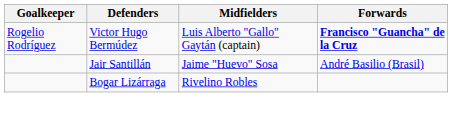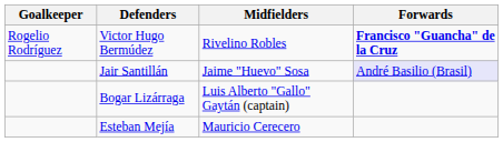 <table class="wikitable">
 <tr>
 <th>Goalkeeper</th>
 <th>Defenders</th>
 <th>Midfielders</th>
 <th>Forwards</th>
 </tr>
 <tr>
 <td> <a href='#'>Rogelio Rodríguez</a></td>
 <td><a href='#'>Victor Hugo Bermúdez</a></td>
-<td><a href='#'>Luis Alberto "Gallo" Gaytán</a> (captain)</td>
+<td><a href='#'>Rivelino Robles</a></td>
 <td><strong><a href='#'>Francisco "Guancha" de la Cruz</a></strong></td>
 </tr>
 <tr>
 <td></td>
 <td><a href='#'>Jair Santillán</a></td>
 <td> <a href='#'>Jaime "Huevo" Sosa</a></td>
-<td><a href='#'>André Basilio (Brasil)</a></td>
+<td style="background: lavender;"><a href='#'>André Basilio (Brasil)</a></td>
 </tr>
 <tr>
 <td></td>
 <td> <a href='#'>Bogar Lizárraga</a></td>
-<td><a href='#'>Rivelino Robles</a></td>
+<td><a href='#'>Luis Alberto "Gallo" Gaytán</a> (captain)</td>
+<td></td>
+</tr>
+<tr>
+<td></td>
+<td><a href='#'>Esteban Mejía</a></td>
+<td><a href='#'>Mauricio Cerecero</a></td>
 <td></td>
 </tr>
 </table>
